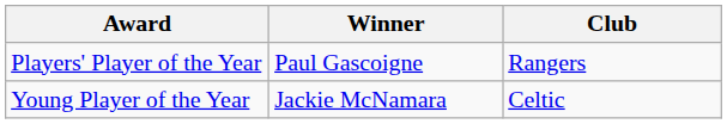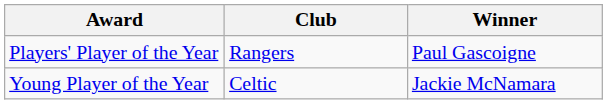 <table class="wikitable">
 <tr>
 <th width=170>Award</th>
+<th width=140>Club</th>
 <th width=150>Winner</th>
-<th width=140>Club</th>
 </tr>
 <tr>
 <td><a href='#'>Players' Player of the Year</a></td>
+<td><a href='#'>Rangers</a></td>
 <td> <a href='#'>Paul Gascoigne</a></td>
-<td><a href='#'>Rangers</a></td>
 </tr>
 <tr>
 <td><a href='#'>Young Player of the Year</a></td>
+<td><a href='#'>Celtic</a></td>
 <td> <a href='#'>Jackie McNamara</a></td>
-<td><a href='#'>Celtic</a></td>
 </tr>
 </table>
